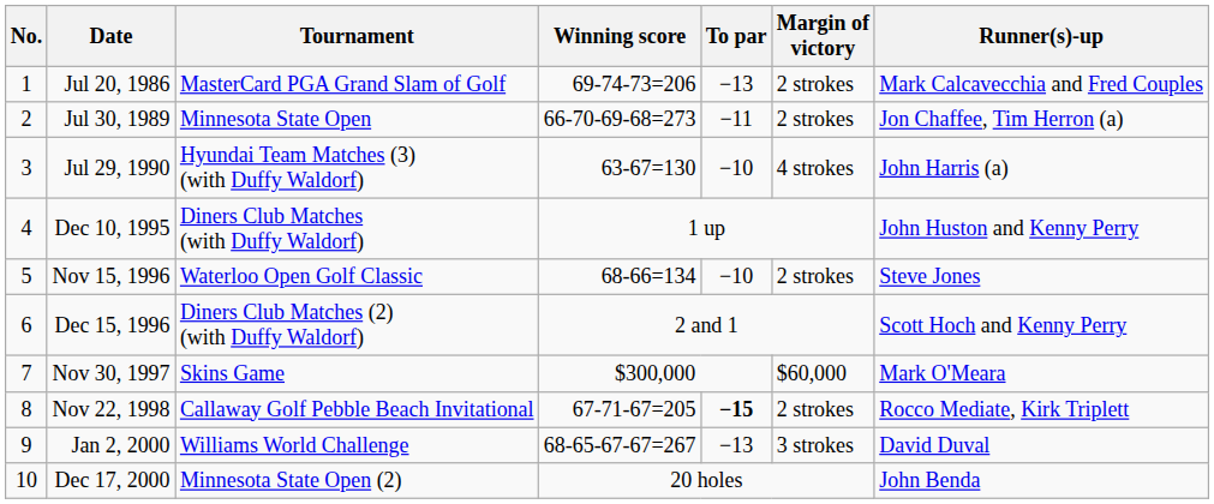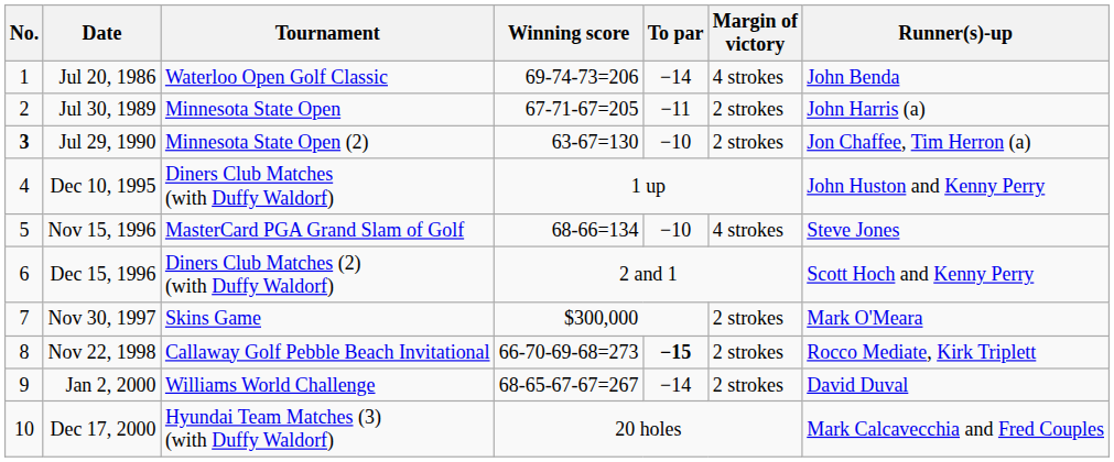 <table class="wikitable" style="font-size:95%;">
 <tr>
 <th>No.</th>
 <th>Date</th>
 <th>Tournament</th>
 <th>Winning score</th>
 <th>To par</th>
 <th>Margin of<br>victory</th>
 <th>Runner(s)-up</th>
 </tr>
 <tr>
 <td align=center>1</td>
 <td align=right>Jul 20, 1986</td>
-<td><a href='#'>MasterCard PGA Grand Slam of Golf</a></td>
+<td><a href='#'>Waterloo Open Golf Classic</a></td>
 <td align=right>69-74-73=206</td>
-<td align=center>−13</td>
-<td>2 strokes</td>
-<td> <a href='#'>Mark Calcavecchia</a> and  <a href='#'>Fred Couples</a></td>
+<td align=center>−14</td>
+<td>4 strokes</td>
+<td> <a href='#'>John Benda</a></td>
 </tr>
 <tr>
 <td align=center>2</td>
 <td align=right>Jul 30, 1989</td>
 <td><a href='#'>Minnesota State Open</a></td>
-<td align=right>66-70-69-68=273</td>
+<td align=right>67-71-67=205</td>
 <td align=center>−11</td>
 <td>2 strokes</td>
-<td> <a href='#'>Jon Chaffee</a>,  <a href='#'>Tim Herron</a> (a)</td>
+<td> <a href='#'>John Harris</a> (a)</td>
 </tr>
 <tr>
-<td align=center>3</td>
+<td align=center><strong>3</strong></td>
 <td align=right>Jul 29, 1990</td>
-<td><a href='#'>Hyundai Team Matches</a> (3)<br>(with  <a href='#'>Duffy Waldorf</a>)</td>
+<td><a href='#'>Minnesota State Open</a> (2)</td>
 <td align=right>63-67=130</td>
 <td align=center>−10</td>
-<td>4 strokes</td>
-<td> <a href='#'>John Harris</a> (a)</td>
+<td>2 strokes</td>
+<td> <a href='#'>Jon Chaffee</a>,  <a href='#'>Tim Herron</a> (a)</td>
 </tr>
 <tr>
 <td align=center>4</td>
 <td align=right>Dec 10, 1995</td>
 <td><a href='#'>Diners Club Matches</a><br>(with  <a href='#'>Duffy Waldorf</a>)</td>
 <td colspan=3 align=center>1 up</td>
 <td> <a href='#'>John Huston</a> and  <a href='#'>Kenny Perry</a></td>
 </tr>
 <tr>
 <td align=center>5</td>
 <td align=right>Nov 15, 1996</td>
-<td><a href='#'>Waterloo Open Golf Classic</a></td>
+<td><a href='#'>MasterCard PGA Grand Slam of Golf</a></td>
 <td align=right>68-66=134</td>
 <td align=center>−10</td>
-<td>2 strokes</td>
+<td>4 strokes</td>
 <td> <a href='#'>Steve Jones</a></td>
 </tr>
 <tr>
 <td align=center>6</td>
 <td align=right>Dec 15, 1996</td>
 <td><a href='#'>Diners Club Matches</a> (2)<br>(with  <a href='#'>Duffy Waldorf</a>)</td>
 <td colspan=3 align=center>2 and 1</td>
 <td> <a href='#'>Scott Hoch</a> and  <a href='#'>Kenny Perry</a></td>
 </tr>
 <tr>
 <td align=center>7</td>
 <td align=right>Nov 30, 1997</td>
 <td><a href='#'>Skins Game</a></td>
 <td colspan=2 align=center>$300,000</td>
-<td>$60,000</td>
+<td>2 strokes</td>
 <td> <a href='#'>Mark O'Meara</a></td>
 </tr>
 <tr>
 <td align=center>8</td>
 <td align=right>Nov 22, 1998</td>
 <td><a href='#'>Callaway Golf Pebble Beach Invitational</a></td>
-<td align=right>67-71-67=205</td>
+<td align=right>66-70-69-68=273</td>
 <td align=center><strong>−15</strong></td>
 <td>2 strokes</td>
 <td> <a href='#'>Rocco Mediate</a>,  <a href='#'>Kirk Triplett</a></td>
 </tr>
 <tr>
 <td align=center>9</td>
 <td align=right>Jan 2, 2000</td>
 <td><a href='#'>Williams World Challenge</a></td>
 <td align=right>68-65-67-67=267</td>
-<td align=center>−13</td>
-<td>3 strokes</td>
+<td align=center>−14</td>
+<td>2 strokes</td>
 <td> <a href='#'>David Duval</a></td>
 </tr>
 <tr>
 <td align=center>10</td>
 <td align=right>Dec 17, 2000</td>
-<td><a href='#'>Minnesota State Open</a> (2)</td>
+<td><a href='#'>Hyundai Team Matches</a> (3)<br>(with  <a href='#'>Duffy Waldorf</a>)</td>
 <td colspan=3 align=center>20 holes</td>
-<td> <a href='#'>John Benda</a></td>
+<td> <a href='#'>Mark Calcavecchia</a> and  <a href='#'>Fred Couples</a></td>
 </tr>
 </table>
